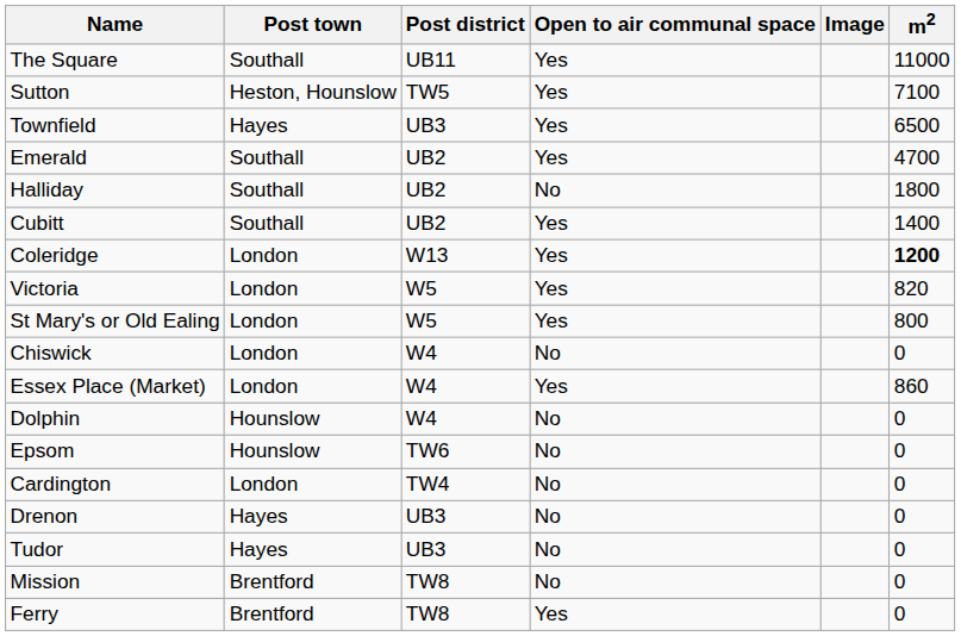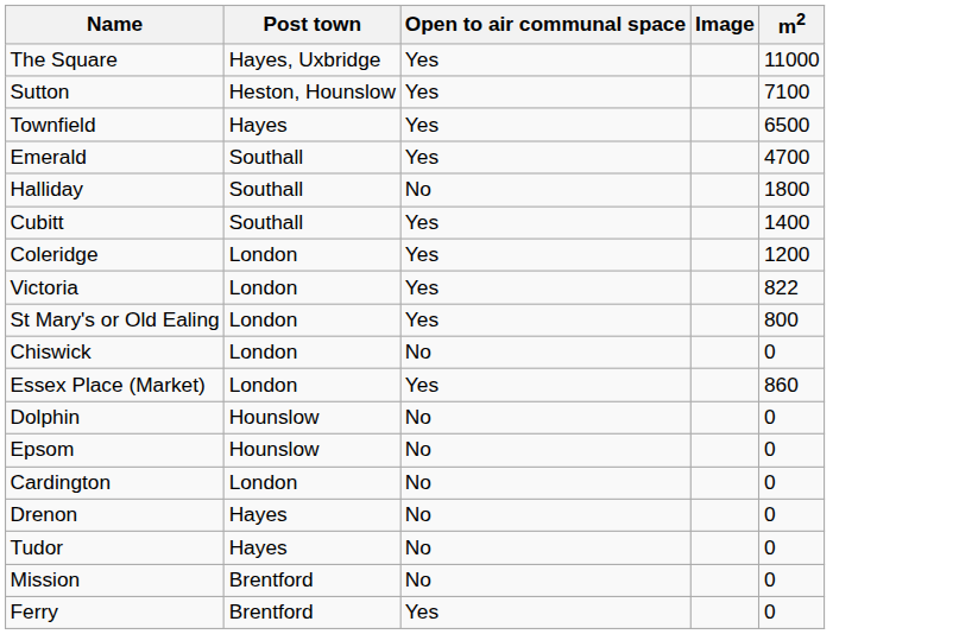 <table class="wikitable sortable">
 <tr>
 <th>Name</th>
 <th>Post town</th>
-<th>Post district</th>
 <th>Open to air communal space</th>
 <th>Image</th>
 <th>m<sup>2</sup></th>
 </tr>
 <tr>
 <td>The Square</td>
-<td>Southall</td>
-<td>UB11</td>
+<td>Hayes, Uxbridge</td>
 <td>Yes</td>
 <td></td>
 <td>11000</td>
 </tr>
 <tr>
 <td>Sutton</td>
 <td>Heston, Hounslow</td>
-<td>TW5</td>
 <td>Yes</td>
 <td></td>
 <td>7100</td>
 </tr>
 <tr>
 <td>Townfield</td>
 <td>Hayes</td>
-<td>UB3</td>
 <td>Yes</td>
 <td></td>
 <td>6500</td>
 </tr>
 <tr>
 <td>Emerald</td>
 <td>Southall</td>
-<td>UB2</td>
 <td>Yes</td>
 <td></td>
 <td>4700</td>
 </tr>
 <tr>
 <td>Halliday</td>
 <td>Southall</td>
-<td>UB2</td>
 <td>No</td>
 <td></td>
 <td>1800</td>
 </tr>
 <tr>
 <td>Cubitt</td>
 <td>Southall</td>
-<td>UB2</td>
 <td>Yes</td>
 <td></td>
 <td>1400</td>
 </tr>
 <tr>
 <td>Coleridge</td>
 <td>London</td>
-<td>W13</td>
 <td>Yes</td>
 <td></td>
-<td><strong>1200</strong></td>
+<td>1200</td>
 </tr>
 <tr>
 <td>Victoria</td>
 <td>London</td>
-<td>W5</td>
 <td>Yes</td>
 <td></td>
-<td>820</td>
+<td>822</td>
 </tr>
 <tr>
 <td>St Mary's or Old Ealing</td>
 <td>London</td>
-<td>W5</td>
 <td>Yes</td>
 <td></td>
 <td>800</td>
 </tr>
 <tr>
 <td>Chiswick</td>
 <td>London</td>
-<td>W4</td>
 <td>No</td>
 <td></td>
 <td>0</td>
 </tr>
 <tr>
 <td>Essex Place (Market)</td>
 <td>London</td>
-<td>W4</td>
 <td>Yes</td>
 <td></td>
 <td>860</td>
 </tr>
 <tr>
 <td>Dolphin</td>
 <td>Hounslow</td>
-<td>W4</td>
 <td>No</td>
 <td></td>
 <td>0</td>
 </tr>
 <tr>
 <td>Epsom</td>
 <td>Hounslow</td>
-<td>TW6</td>
 <td>No</td>
 <td></td>
 <td>0</td>
 </tr>
 <tr>
 <td>Cardington</td>
 <td>London</td>
-<td>TW4</td>
 <td>No</td>
 <td></td>
 <td>0</td>
 </tr>
 <tr>
 <td>Drenon</td>
 <td>Hayes</td>
-<td>UB3</td>
 <td>No</td>
 <td></td>
 <td>0</td>
 </tr>
 <tr>
 <td>Tudor</td>
 <td>Hayes</td>
-<td>UB3</td>
 <td>No</td>
 <td></td>
 <td>0</td>
 </tr>
 <tr>
 <td>Mission</td>
 <td>Brentford</td>
-<td>TW8</td>
 <td>No</td>
 <td></td>
 <td>0</td>
 </tr>
 <tr>
 <td>Ferry</td>
 <td>Brentford</td>
-<td>TW8</td>
 <td>Yes</td>
 <td></td>
 <td>0</td>
 </tr>
 </table>
